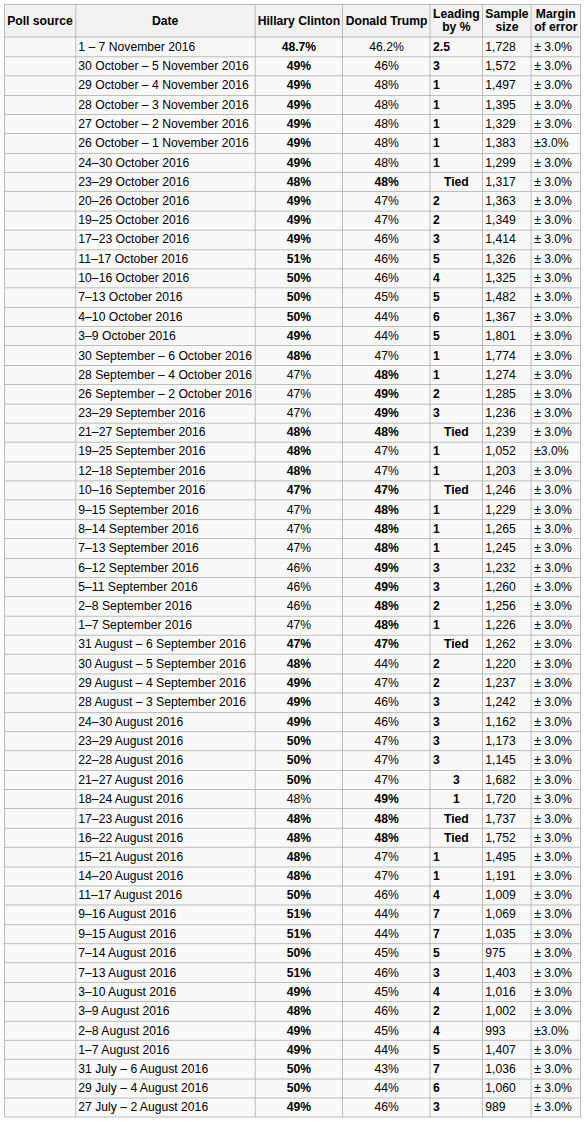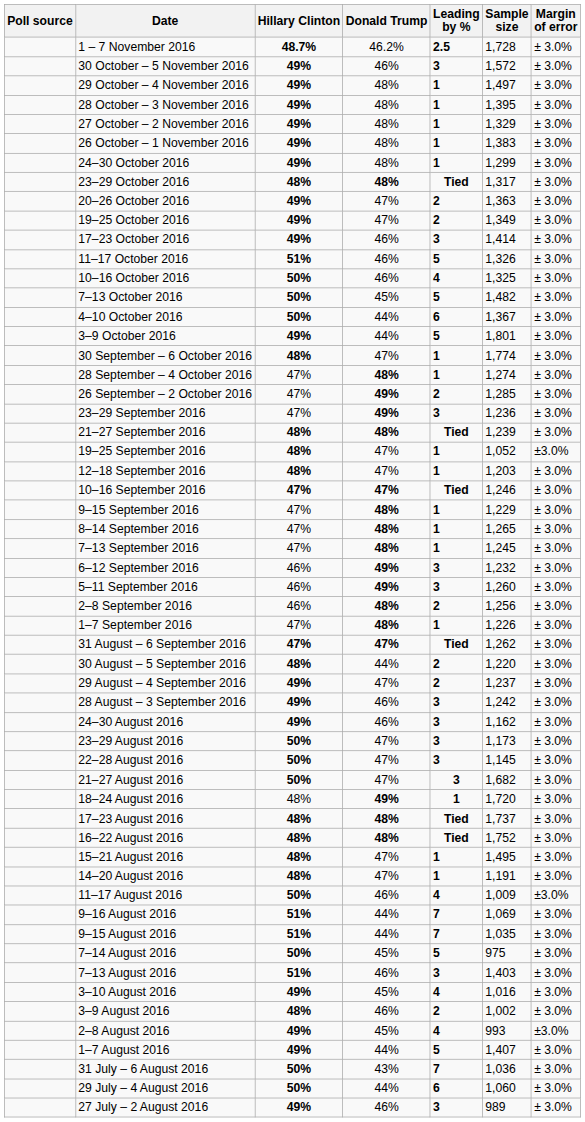 <table class="wikitable sortable mw-collapsible mw-collapsed">
 <tr>
 <th>Poll source</th>
 <th>Date</th>
 <th>Hillary Clinton<br><small></small></th>
 <th>Donald Trump<br><small></small></th>
 <th>Leading<br>by %</th>
 <th>Sample<br>size</th>
 <th>Margin<br>of error</th>
 </tr>
 <tr>
 <td></td>
 <td>1 – 7 November 2016</td>
 <td align="center" ><strong>48.7%</strong></td>
 <td align="center">46.2%</td>
 <td><strong>2.5</strong></td>
 <td>1,728</td>
 <td>± 3.0%</td>
 </tr>
 <tr>
 <td></td>
 <td>30 October – 5 November 2016</td>
 <td align="center" ><strong>49%</strong></td>
 <td align="center">46%</td>
 <td><strong>3</strong></td>
 <td>1,572</td>
 <td>± 3.0%</td>
 </tr>
 <tr>
 <td></td>
 <td>29 October – 4 November 2016</td>
 <td align="center" ><strong>49%</strong></td>
 <td align="center">48%</td>
 <td><strong>1</strong></td>
 <td>1,497</td>
 <td>± 3.0%</td>
 </tr>
 <tr>
 <td></td>
 <td>28 October – 3 November 2016</td>
 <td align="center" ><strong>49%</strong></td>
 <td align="center">48%</td>
 <td><strong>1</strong></td>
 <td>1,395</td>
 <td>± 3.0%</td>
 </tr>
 <tr>
 <td></td>
 <td>27 October – 2 November 2016</td>
 <td align="center" ><strong>49%</strong></td>
 <td align="center">48%</td>
 <td><strong>1</strong></td>
 <td>1,329</td>
 <td>± 3.0%</td>
 </tr>
 <tr>
 <td></td>
 <td>26 October – 1 November 2016</td>
 <td align="center" ><strong>49%</strong></td>
 <td align="center">48%</td>
 <td><strong>1</strong></td>
 <td>1,383</td>
-<td>±3.0%</td>
+<td>± 3.0%</td>
 </tr>
 <tr>
 <td></td>
 <td>24–30 October 2016</td>
 <td align="center" ><strong>49%</strong></td>
 <td align="center">48%</td>
 <td><strong>1</strong></td>
 <td>1,299</td>
 <td>± 3.0%</td>
 </tr>
 <tr>
 <td></td>
 <td>23–29 October 2016</td>
 <td align="center"><strong>48%</strong></td>
 <td align="center"><strong>48%</strong></td>
 <td align=center><strong>Tied</strong></td>
 <td>1,317</td>
 <td>± 3.0%</td>
 </tr>
 <tr>
 <td></td>
 <td>20–26 October 2016</td>
 <td align="center" ><strong>49%</strong></td>
 <td align="center">47%</td>
 <td><strong>2</strong></td>
 <td>1,363</td>
 <td>± 3.0%</td>
 </tr>
 <tr>
 <td></td>
 <td>19–25 October 2016</td>
 <td align="center" ><strong>49%</strong></td>
 <td align="center">47%</td>
 <td><strong>2</strong></td>
 <td>1,349</td>
 <td>± 3.0%</td>
 </tr>
 <tr>
 <td></td>
 <td>17–23 October 2016</td>
 <td align="center" ><strong>49%</strong></td>
 <td align="center">46%</td>
 <td><strong>3</strong></td>
 <td>1,414</td>
 <td>± 3.0%</td>
 </tr>
 <tr>
 <td></td>
 <td>11–17 October 2016</td>
 <td align="center" ><strong>51%</strong></td>
 <td align="center">46%</td>
 <td><strong>5</strong></td>
 <td>1,326</td>
 <td>± 3.0%</td>
 </tr>
 <tr>
 <td></td>
 <td>10–16 October 2016</td>
 <td align="center" ><strong>50%</strong></td>
 <td align="center">46%</td>
 <td><strong>4</strong></td>
 <td>1,325</td>
 <td>± 3.0%</td>
 </tr>
 <tr>
 <td></td>
 <td>7–13 October 2016</td>
 <td align="center" ><strong>50%</strong></td>
 <td align="center">45%</td>
 <td><strong>5</strong></td>
 <td>1,482</td>
 <td>± 3.0%</td>
 </tr>
 <tr>
 <td></td>
 <td>4–10 October 2016</td>
 <td align="center" ><strong>50%</strong></td>
 <td align="center">44%</td>
 <td><strong>6</strong></td>
 <td>1,367</td>
 <td>± 3.0%</td>
 </tr>
 <tr>
 <td></td>
 <td>3–9 October 2016</td>
 <td align="center" ><strong>49%</strong></td>
 <td align="center">44%</td>
 <td><strong>5</strong></td>
 <td>1,801</td>
 <td>± 3.0%</td>
 </tr>
 <tr>
 <td></td>
 <td>30 September – 6 October 2016</td>
 <td align="center" ><strong>48%</strong></td>
 <td align="center">47%</td>
 <td><strong>1</strong></td>
 <td>1,774</td>
 <td>± 3.0%</td>
 </tr>
 <tr>
 <td></td>
 <td>28 September – 4 October 2016</td>
 <td align="center">47%</td>
 <td align="center" ><strong>48%</strong></td>
 <td><strong>1</strong></td>
 <td>1,274</td>
 <td>± 3.0%</td>
 </tr>
 <tr>
 <td></td>
 <td>26 September – 2 October 2016</td>
 <td align="center">47%</td>
 <td align="center" ><strong>49%</strong></td>
 <td><strong>2</strong></td>
 <td>1,285</td>
 <td>± 3.0%</td>
 </tr>
 <tr>
 <td></td>
 <td>23–29 September 2016</td>
 <td align="center">47%</td>
 <td align="center" ><strong>49%</strong></td>
 <td><strong>3</strong></td>
 <td>1,236</td>
 <td>± 3.0%</td>
 </tr>
 <tr>
 <td></td>
 <td>21–27 September 2016</td>
 <td align="center"><strong>48%</strong></td>
 <td align="center"><strong>48%</strong></td>
 <td align=center><strong>Tied</strong></td>
 <td>1,239</td>
 <td>± 3.0%</td>
 </tr>
 <tr>
 <td></td>
 <td>19–25 September 2016</td>
 <td align="center" ><strong>48%</strong></td>
 <td align="center">47%</td>
 <td><strong>1</strong></td>
 <td>1,052</td>
 <td>±3.0%</td>
 </tr>
 <tr>
 <td></td>
 <td>12–18 September 2016</td>
 <td align="center" ><strong>48%</strong></td>
 <td align="center">47%</td>
 <td><strong>1</strong></td>
 <td>1,203</td>
 <td>± 3.0%</td>
 </tr>
 <tr>
 <td></td>
 <td>10–16 September 2016</td>
 <td align="center"><strong>47%</strong></td>
 <td align="center"><strong>47%</strong></td>
 <td align=center><strong>Tied</strong></td>
 <td>1,246</td>
 <td>± 3.0%</td>
 </tr>
 <tr>
 <td></td>
 <td>9–15 September 2016</td>
 <td align="center">47%</td>
 <td align="center" ><strong>48%</strong></td>
 <td><strong>1</strong></td>
 <td>1,229</td>
 <td>± 3.0%</td>
 </tr>
 <tr>
 <td></td>
 <td>8–14 September 2016</td>
 <td align="center">47%</td>
 <td align="center" ><strong>48%</strong></td>
 <td><strong>1</strong></td>
 <td>1,265</td>
 <td>± 3.0%</td>
 </tr>
 <tr>
 <td></td>
 <td>7–13 September 2016</td>
 <td align="center">47%</td>
 <td align="center" ><strong>48%</strong></td>
 <td><strong>1</strong></td>
 <td>1,245</td>
 <td>± 3.0%</td>
 </tr>
 <tr>
 <td></td>
 <td>6–12 September 2016</td>
 <td align="center">46%</td>
 <td align="center" ><strong>49%</strong></td>
 <td><strong>3</strong></td>
 <td>1,232</td>
 <td>± 3.0%</td>
 </tr>
 <tr>
 <td></td>
 <td>5–11 September 2016</td>
 <td align="center">46%</td>
 <td align="center" ><strong>49%</strong></td>
 <td><strong>3</strong></td>
 <td>1,260</td>
 <td>± 3.0%</td>
 </tr>
 <tr>
 <td></td>
 <td>2–8 September 2016</td>
 <td align="center">46%</td>
 <td align="center" ><strong>48%</strong></td>
 <td><strong>2</strong></td>
 <td>1,256</td>
 <td>± 3.0%</td>
 </tr>
 <tr>
 <td></td>
 <td>1–7 September 2016</td>
 <td align="center">47%</td>
 <td align="center" ><strong>48%</strong></td>
 <td><strong>1</strong></td>
 <td>1,226</td>
 <td>± 3.0%</td>
 </tr>
 <tr>
 <td></td>
 <td>31 August – 6 September 2016</td>
 <td align="center"><strong>47%</strong></td>
 <td align="center"><strong>47%</strong></td>
 <td align=center><strong>Tied</strong></td>
 <td>1,262</td>
 <td>± 3.0%</td>
 </tr>
 <tr>
 <td></td>
 <td>30 August – 5 September 2016</td>
 <td align="center" ><strong>48%</strong></td>
 <td align="center">44%</td>
 <td><strong>2</strong></td>
 <td>1,220</td>
 <td>± 3.0%</td>
 </tr>
 <tr>
 <td></td>
 <td>29 August – 4 September 2016</td>
 <td align="center" ><strong>49%</strong></td>
 <td align="center">47%</td>
 <td><strong>2</strong></td>
 <td>1,237</td>
 <td>± 3.0%</td>
 </tr>
 <tr>
 <td></td>
 <td>28 August – 3 September 2016</td>
 <td align="center" ><strong>49%</strong></td>
 <td align="center">46%</td>
 <td><strong>3</strong></td>
 <td>1,242</td>
 <td>± 3.0%</td>
 </tr>
 <tr>
 <td></td>
 <td>24–30 August 2016</td>
 <td align="center" ><strong>49%</strong></td>
 <td align="center">46%</td>
 <td><strong>3</strong></td>
 <td>1,162</td>
 <td>± 3.0%</td>
 </tr>
 <tr>
 <td></td>
 <td>23–29 August 2016</td>
 <td align="center" ><strong>50%</strong></td>
 <td align="center">47%</td>
 <td><strong>3</strong></td>
 <td>1,173</td>
 <td>± 3.0%</td>
 </tr>
 <tr>
 <td></td>
 <td>22–28 August 2016</td>
 <td align="center" ><strong>50%</strong></td>
 <td align="center">47%</td>
 <td><strong>3</strong></td>
 <td>1,145</td>
 <td>± 3.0%</td>
 </tr>
 <tr>
 <td></td>
 <td>21–27 August 2016</td>
 <td align="center" ><strong>50%</strong></td>
 <td align="center">47%</td>
 <td align="center" ><strong>3</strong></td>
 <td>1,682</td>
 <td>± 3.0%</td>
 </tr>
 <tr>
 <td></td>
 <td>18–24 August 2016</td>
 <td align="center">48%</td>
 <td align="center" ><strong>49%</strong></td>
 <td align="center" ><strong>1</strong></td>
 <td>1,720</td>
 <td>± 3.0%</td>
 </tr>
 <tr>
 <td></td>
 <td>17–23 August 2016</td>
 <td align="center"><strong>48%</strong></td>
 <td align="center"><strong>48%</strong></td>
 <td align=center><strong>Tied</strong></td>
 <td>1,737</td>
 <td>± 3.0%</td>
 </tr>
 <tr>
 <td></td>
 <td>16–22 August 2016</td>
 <td align="center"><strong>48%</strong></td>
 <td align="center"><strong>48%</strong></td>
 <td align=center><strong>Tied</strong></td>
 <td>1,752</td>
 <td>± 3.0%</td>
 </tr>
 <tr>
 <td></td>
 <td>15–21 August 2016</td>
 <td align="center" ><strong>48%</strong></td>
 <td align="center">47%</td>
 <td><strong>1</strong></td>
 <td>1,495</td>
 <td>± 3.0%</td>
 </tr>
 <tr>
 <td></td>
 <td>14–20 August 2016</td>
 <td align="center" ><strong>48%</strong></td>
 <td align="center">47%</td>
 <td><strong>1</strong></td>
 <td>1,191</td>
 <td>± 3.0%</td>
 </tr>
 <tr>
 <td></td>
 <td>11–17 August 2016</td>
 <td align="center" ><strong>50%</strong></td>
 <td align="center">46%</td>
 <td><strong>4</strong></td>
 <td>1,009</td>
-<td>± 3.0%</td>
+<td>±3.0%</td>
 </tr>
 <tr>
 <td></td>
 <td>9–16 August 2016</td>
 <td align="center" ><strong>51%</strong></td>
 <td align="center">44%</td>
 <td><strong>7</strong></td>
 <td>1,069</td>
 <td>± 3.0%</td>
 </tr>
 <tr>
 <td></td>
 <td>9–15 August 2016</td>
 <td align="center" ><strong>51%</strong></td>
 <td align="center">44%</td>
 <td><strong>7</strong></td>
 <td>1,035</td>
 <td>± 3.0%</td>
 </tr>
 <tr>
 <td></td>
 <td>7–14 August 2016</td>
 <td align="center" ><strong>50%</strong></td>
 <td align="center">45%</td>
 <td><strong>5</strong></td>
 <td>975</td>
 <td>± 3.0%</td>
 </tr>
 <tr>
 <td></td>
 <td>7–13 August 2016</td>
 <td align="center" ><strong>51%</strong></td>
 <td align="center">46%</td>
 <td><strong>3</strong></td>
 <td>1,403</td>
 <td>± 3.0%</td>
 </tr>
 <tr>
 <td></td>
 <td>3–10 August 2016</td>
 <td align="center" ><strong>49%</strong></td>
 <td align="center">45%</td>
 <td><strong>4</strong></td>
 <td>1,016</td>
 <td>± 3.0%</td>
 </tr>
 <tr>
 <td></td>
 <td>3–9 August 2016</td>
 <td align="center" ><strong>48%</strong></td>
 <td align="center">46%</td>
 <td><strong>2</strong></td>
 <td>1,002</td>
 <td>± 3.0%</td>
 </tr>
 <tr>
 <td></td>
 <td>2–8 August 2016</td>
 <td align="center" ><strong>49%</strong></td>
 <td align="center">45%</td>
 <td><strong>4</strong></td>
 <td>993</td>
 <td>±3.0%</td>
 </tr>
 <tr>
 <td></td>
 <td>1–7 August 2016</td>
 <td align="center" ><strong>49%</strong></td>
 <td align="center">44%</td>
 <td><strong>5</strong></td>
 <td>1,407</td>
 <td>± 3.0%</td>
 </tr>
 <tr>
 <td></td>
 <td>31 July – 6 August 2016</td>
 <td align="center" ><strong>50%</strong></td>
 <td align="center">43%</td>
 <td><strong>7</strong></td>
 <td>1,036</td>
 <td>± 3.0%</td>
 </tr>
 <tr>
 <td></td>
 <td>29 July – 4 August 2016</td>
 <td align="center" ><strong>50%</strong></td>
 <td align="center">44%</td>
 <td><strong>6</strong></td>
 <td>1,060</td>
 <td>± 3.0%</td>
 </tr>
 <tr>
 <td></td>
 <td>27 July – 2 August 2016</td>
 <td align="center" ><strong>49%</strong></td>
 <td align="center">46%</td>
 <td><strong>3</strong></td>
 <td>989</td>
 <td>± 3.0%</td>
 </tr>
 </table>
